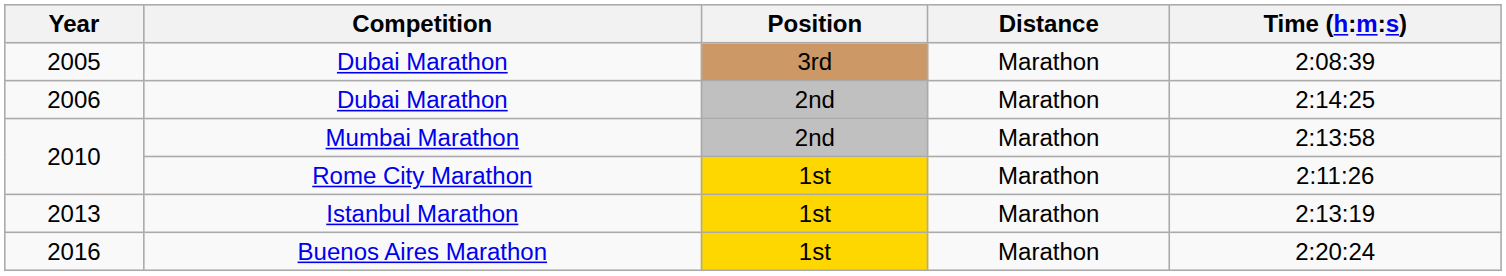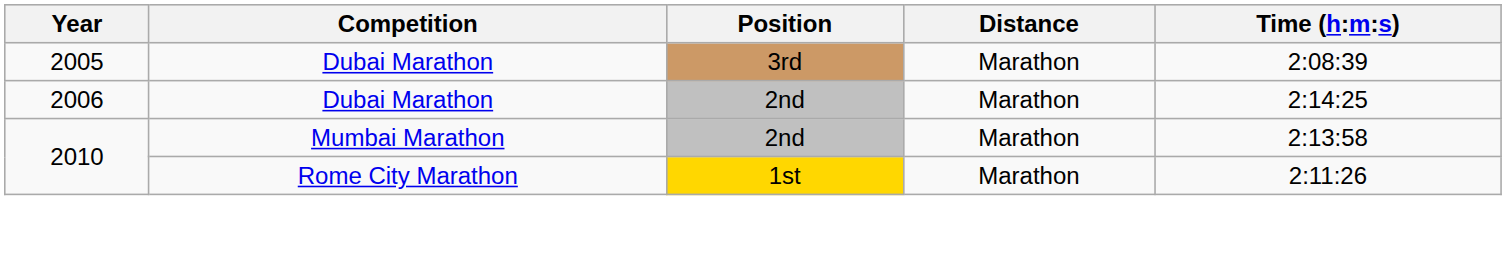 <table class="wikitable" style=" text-align:center; font-size:95%;" width="75%">
 <tr>
 <th>Year</th>
 <th>Competition</th>
 <th>Position</th>
 <th>Distance</th>
 <th>Time (<a href='#'>h</a>:<a href='#'>m</a>:<a href='#'>s</a>)</th>
 </tr>
 <tr>
 <td>2005</td>
 <td><a href='#'>Dubai Marathon</a></td>
 <td align=center bgcolor=cc9966>3rd</td>
 <td>Marathon</td>
 <td>2:08:39</td>
 </tr>
 <tr>
 <td>2006</td>
 <td><a href='#'>Dubai Marathon</a></td>
 <td align=center bgcolor=silver>2nd</td>
 <td>Marathon</td>
 <td>2:14:25</td>
 </tr>
 <tr>
 <td rowspan=2>2010</td>
 <td><a href='#'>Mumbai Marathon</a></td>
 <td align=center bgcolor=silver>2nd</td>
 <td>Marathon</td>
 <td>2:13:58</td>
 </tr>
 <tr>
 <td><a href='#'>Rome City Marathon</a></td>
 <td align=center bgcolor=gold>1st</td>
 <td>Marathon</td>
 <td>2:11:26</td>
 </tr>
-<tr>
-<td>2013</td>
-<td><a href='#'>Istanbul Marathon</a></td>
-<td align=center bgcolor=gold>1st</td>
-<td>Marathon</td>
-<td>2:13:19</td>
-</tr>
-<tr>
-<td>2016</td>
-<td><a href='#'>Buenos Aires Marathon</a></td>
-<td align=center bgcolor=gold>1st</td>
-<td>Marathon</td>
-<td>2:20:24</td>
-</tr>
 </table>
